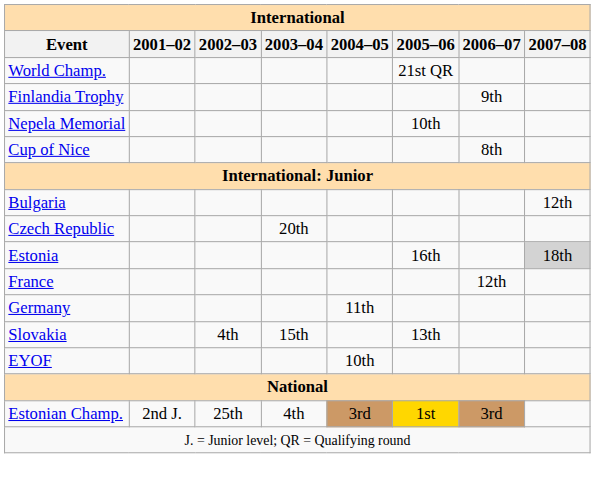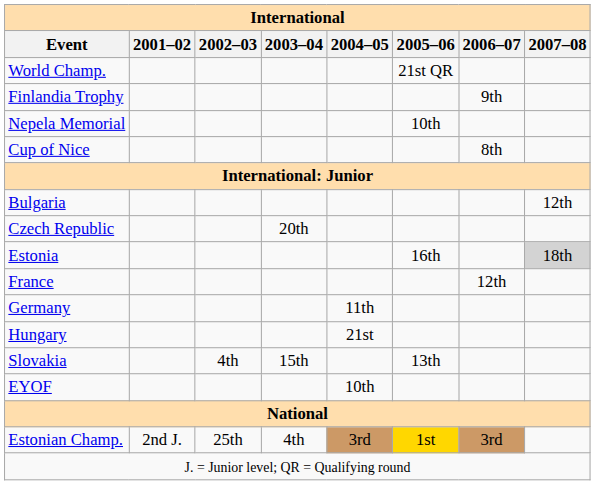 <table class="wikitable" style="text-align:center">
 <tr>
 <th style="background-color: #ffdead; " colspan=8 align=center><strong>International</strong></th>
 </tr>
 <tr>
 <th>Event</th>
 <th>2001–02</th>
 <th>2002–03</th>
 <th>2003–04</th>
 <th>2004–05</th>
 <th>2005–06</th>
 <th>2006–07</th>
 <th>2007–08</th>
 </tr>
 <tr>
 <td align=left><a href='#'>World Champ.</a></td>
 <td></td>
 <td></td>
 <td></td>
 <td></td>
 <td>21st QR</td>
 <td></td>
 <td></td>
 </tr>
 <tr>
 <td align=left><a href='#'>Finlandia Trophy</a></td>
 <td></td>
 <td></td>
 <td></td>
 <td></td>
 <td></td>
 <td>9th</td>
 <td></td>
 </tr>
 <tr>
 <td align=left><a href='#'>Nepela Memorial</a></td>
 <td></td>
 <td></td>
 <td></td>
 <td></td>
 <td>10th</td>
 <td></td>
 <td></td>
 </tr>
 <tr>
 <td align=left><a href='#'>Cup of Nice</a></td>
 <td></td>
 <td></td>
 <td></td>
 <td></td>
 <td></td>
 <td>8th</td>
 <td></td>
 </tr>
 <tr>
 <th style="background-color: #ffdead; " colspan=8 align=center><strong>International: Junior</strong></th>
 </tr>
 <tr>
 <td align=left> <a href='#'>Bulgaria</a></td>
 <td></td>
 <td></td>
 <td></td>
 <td></td>
 <td></td>
 <td></td>
 <td>12th</td>
 </tr>
 <tr>
 <td align=left> <a href='#'>Czech Republic</a></td>
 <td></td>
 <td></td>
 <td>20th</td>
 <td></td>
 <td></td>
 <td></td>
 <td></td>
 </tr>
 <tr>
 <td align=left> <a href='#'>Estonia</a></td>
 <td></td>
 <td></td>
 <td></td>
 <td></td>
 <td>16th</td>
 <td></td>
 <td style="background: lightgrey;">18th</td>
 </tr>
 <tr>
 <td align=left> <a href='#'>France</a></td>
 <td></td>
 <td></td>
 <td></td>
 <td></td>
 <td></td>
 <td>12th</td>
 <td></td>
 </tr>
 <tr>
 <td align=left> <a href='#'>Germany</a></td>
 <td></td>
 <td></td>
 <td></td>
 <td>11th</td>
 <td></td>
 <td></td>
 <td></td>
 </tr>
 <tr>
+<td align=left> <a href='#'>Hungary</a></td>
+<td></td>
+<td></td>
+<td></td>
+<td>21st</td>
+<td></td>
+<td></td>
+<td></td>
+</tr>
+<tr>
 <td align=left> <a href='#'>Slovakia</a></td>
 <td></td>
 <td>4th</td>
 <td>15th</td>
 <td></td>
 <td>13th</td>
 <td></td>
 <td></td>
 </tr>
 <tr>
 <td align=left><a href='#'>EYOF</a></td>
 <td></td>
 <td></td>
 <td></td>
 <td>10th</td>
 <td></td>
 <td></td>
 <td></td>
 </tr>
 <tr>
 <th style="background-color: #ffdead; " colspan=8 align=center><strong>National</strong></th>
 </tr>
 <tr>
 <td align=left><a href='#'>Estonian Champ.</a></td>
 <td>2nd J.</td>
 <td>25th</td>
 <td>4th</td>
 <td bgcolor=cc9966>3rd</td>
 <td bgcolor=gold>1st</td>
 <td bgcolor=cc9966>3rd</td>
 <td></td>
 </tr>
 <tr>
 <td colspan=8 align=center><small> J. = Junior level; QR = Qualifying round </small></td>
 </tr>
 </table>
